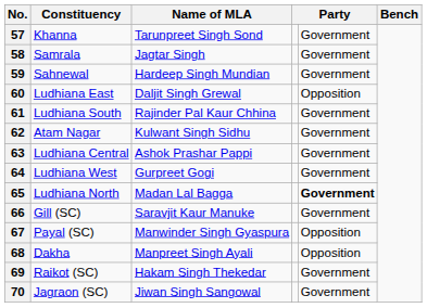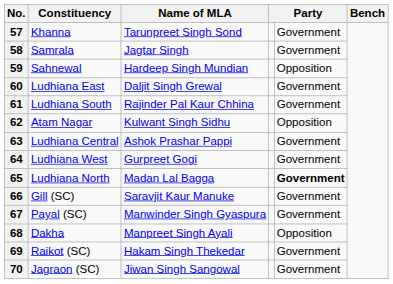 <table class="wikitable sortable">
 <tr>
 <th>No.</th>
 <th>Constituency</th>
 <th>Name of MLA</th>
 <th colspan="2">Party</th>
 <th>Bench</th>
 </tr>
 <tr>
 <th>57</th>
 <td><a href='#'>Khanna</a></td>
 <td><a href='#'>Tarunpreet Singh Sond</a></td>
 <td></td>
 <td>Government</td>
 </tr>
 <tr>
 <th>58</th>
 <td><a href='#'>Samrala</a></td>
 <td><a href='#'>Jagtar Singh</a></td>
 <td></td>
 <td>Government</td>
 </tr>
 <tr>
 <th>59</th>
 <td><a href='#'>Sahnewal</a></td>
 <td><a href='#'>Hardeep Singh Mundian</a></td>
 <td></td>
-<td>Government</td>
+<td>Opposition</td>
 </tr>
 <tr>
 <th>60</th>
 <td><a href='#'>Ludhiana East</a></td>
 <td><a href='#'>Daljit Singh Grewal</a></td>
 <td></td>
-<td>Opposition</td>
+<td>Government</td>
 </tr>
 <tr>
 <th>61</th>
 <td><a href='#'>Ludhiana South</a></td>
 <td><a href='#'>Rajinder Pal Kaur Chhina</a></td>
 <td></td>
 <td>Government</td>
 </tr>
 <tr>
 <th>62</th>
 <td><a href='#'>Atam Nagar</a></td>
 <td><a href='#'>Kulwant Singh Sidhu</a></td>
 <td></td>
-<td>Government</td>
+<td>Opposition</td>
 </tr>
 <tr>
 <th>63</th>
 <td><a href='#'>Ludhiana Central</a></td>
 <td><a href='#'>Ashok Prashar Pappi</a></td>
 <td></td>
 <td>Government</td>
 </tr>
 <tr>
 <th>64</th>
 <td><a href='#'>Ludhiana West</a></td>
 <td><a href='#'>Gurpreet Gogi</a></td>
 <td></td>
 <td>Government</td>
 </tr>
 <tr>
 <th>65</th>
 <td><a href='#'>Ludhiana North</a></td>
 <td><a href='#'>Madan Lal Bagga</a></td>
 <td></td>
 <td><strong>Government</strong></td>
 </tr>
 <tr>
 <th>66</th>
 <td><a href='#'>Gill</a> (SC)</td>
 <td><a href='#'>Saravjit Kaur Manuke</a></td>
 <td></td>
 <td>Government</td>
 </tr>
 <tr>
 <th>67</th>
 <td><a href='#'>Payal</a> (SC)</td>
 <td><a href='#'>Manwinder Singh Gyaspura</a></td>
 <td></td>
-<td>Opposition</td>
+<td>Government</td>
 </tr>
 <tr>
 <th>68</th>
 <td><a href='#'>Dakha</a></td>
 <td><a href='#'>Manpreet Singh Ayali</a></td>
 <td></td>
 <td>Opposition</td>
 </tr>
 <tr>
 <th>69</th>
 <td><a href='#'>Raikot</a> (SC)</td>
 <td><a href='#'>Hakam Singh Thekedar</a></td>
 <td></td>
 <td>Government</td>
 </tr>
 <tr>
 <th>70</th>
 <td><a href='#'>Jagraon</a> (SC)</td>
 <td><a href='#'>Jiwan Singh Sangowal</a></td>
 <td></td>
 <td>Government</td>
 </tr>
 </table>
